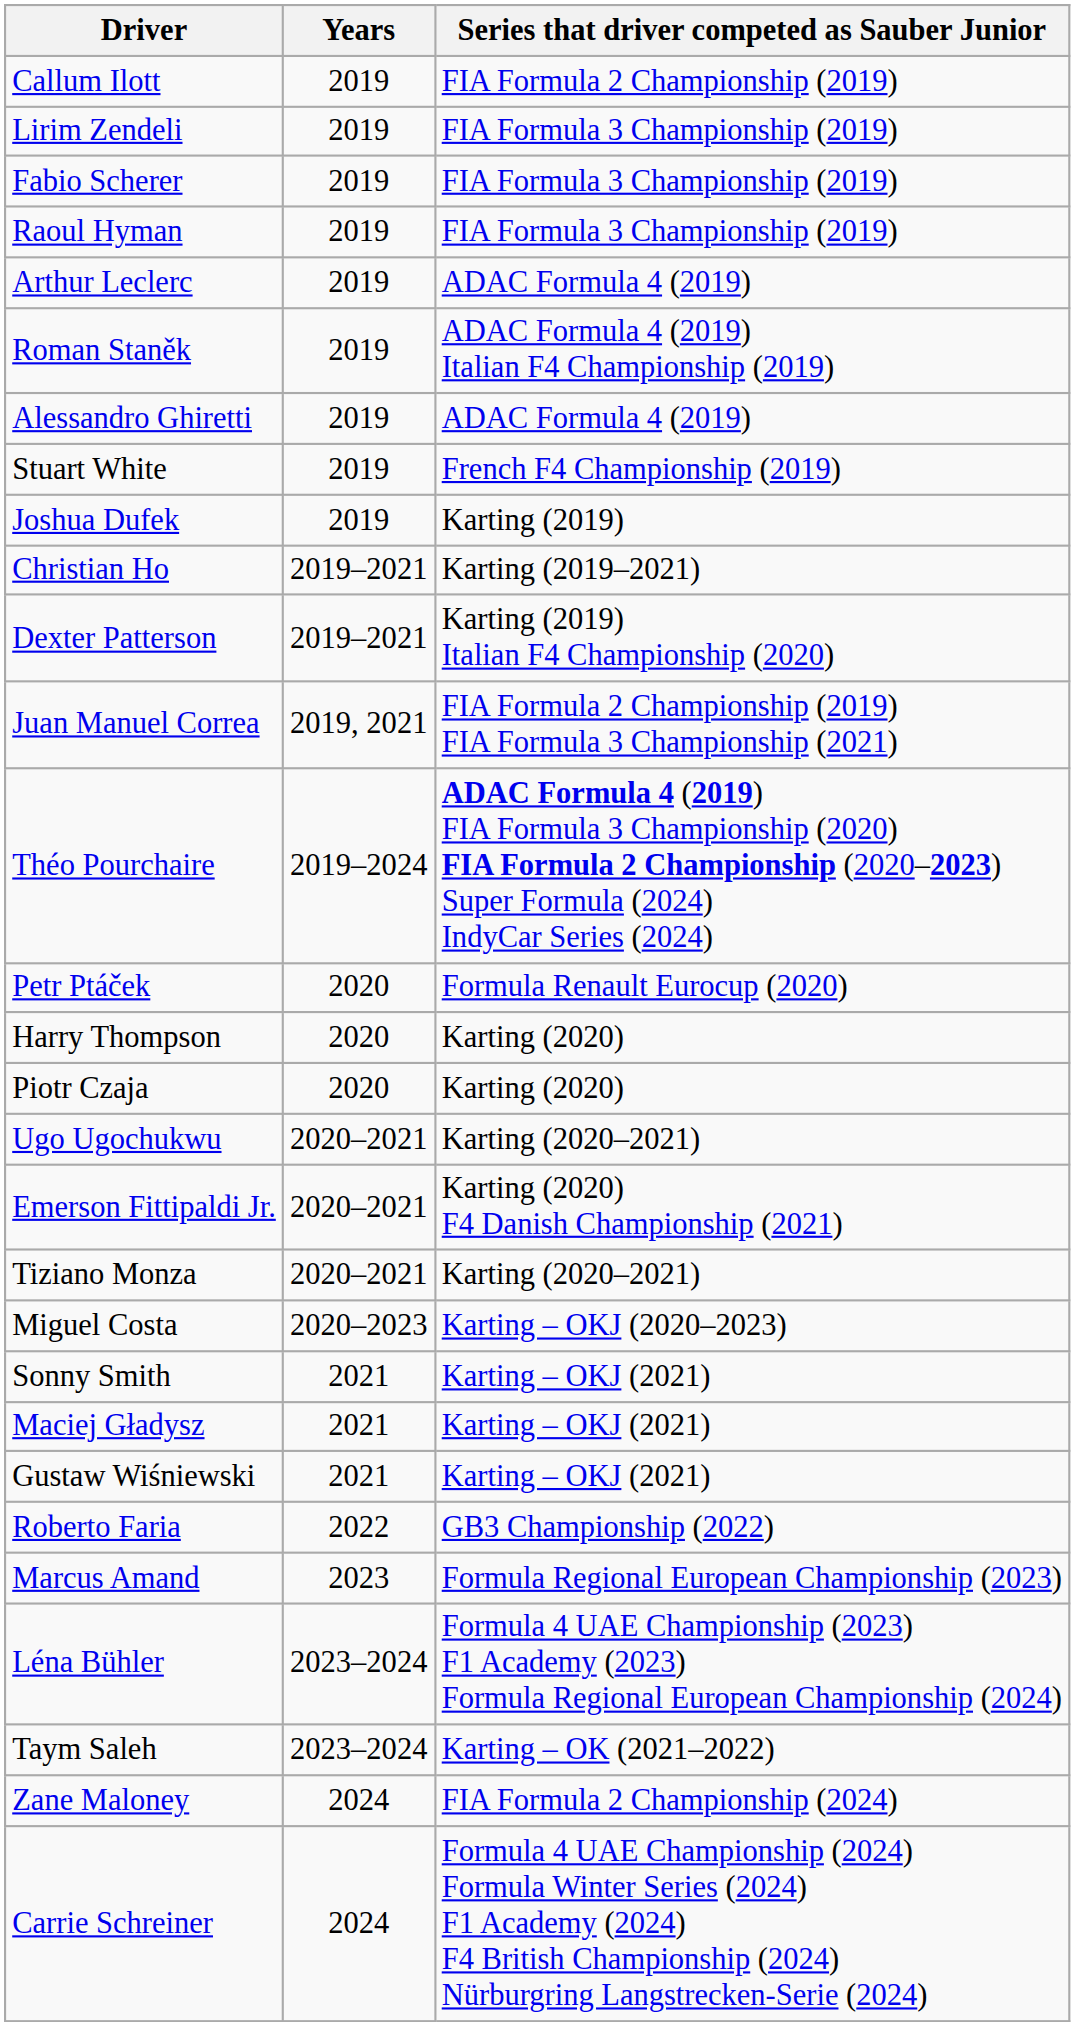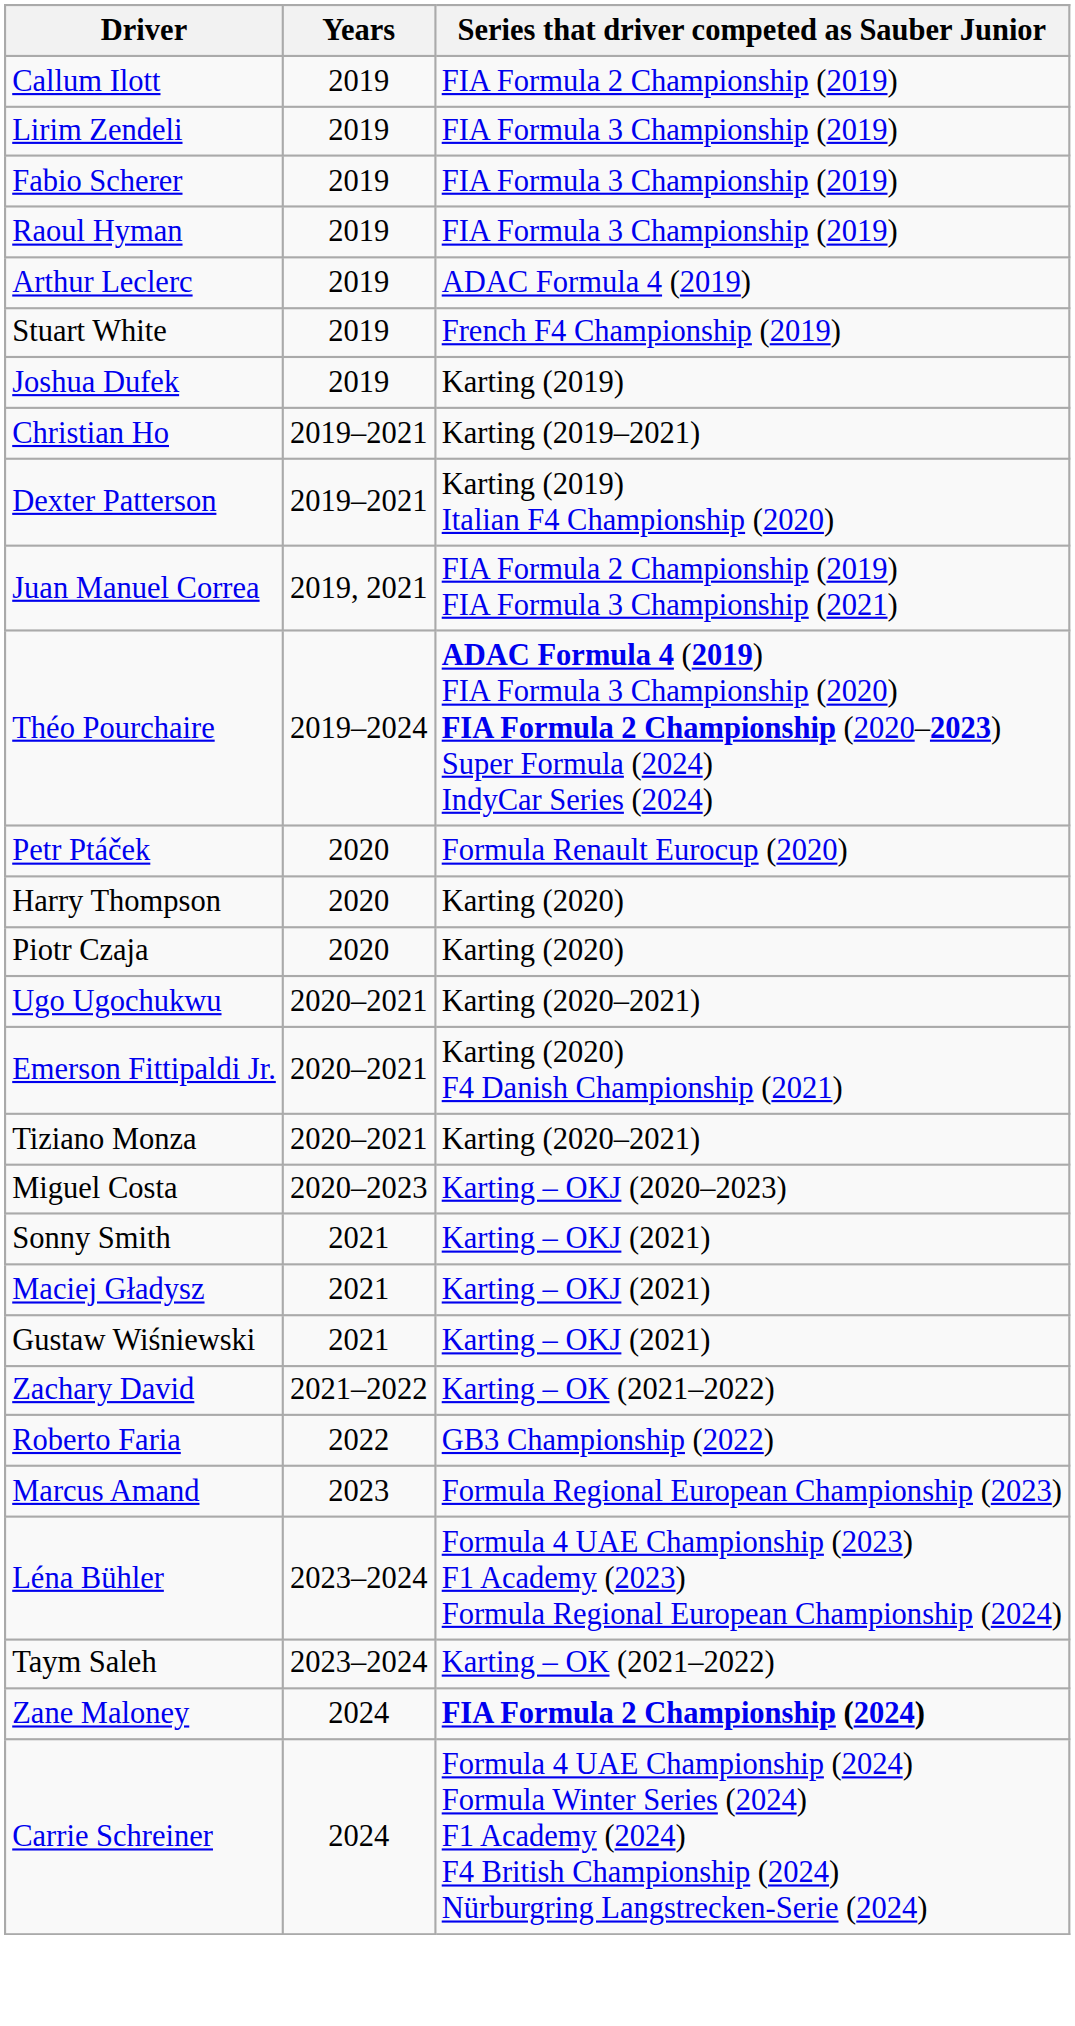 <table class="wikitable sortable" style="font-size: 90%;">
 <tr>
 <th>Driver</th>
 <th>Years</th>
 <th>Series that driver competed as Sauber Junior</th>
 </tr>
 <tr>
 <td> <a href='#'>Callum Ilott</a></td>
 <td align="center">2019</td>
 <td><a href='#'>FIA Formula 2 Championship</a> (<a href='#'>2019</a>)</td>
 </tr>
 <tr>
 <td> <a href='#'>Lirim Zendeli</a></td>
 <td align="center">2019</td>
 <td><a href='#'>FIA Formula 3 Championship</a> (<a href='#'>2019</a>)</td>
 </tr>
 <tr>
 <td> <a href='#'>Fabio Scherer</a></td>
 <td align="center">2019</td>
 <td><a href='#'>FIA Formula 3 Championship</a> (<a href='#'>2019</a>)</td>
 </tr>
 <tr>
 <td> <a href='#'>Raoul Hyman</a></td>
 <td align="center">2019</td>
 <td><a href='#'>FIA Formula 3 Championship</a> (<a href='#'>2019</a>)</td>
 </tr>
 <tr>
 <td> <a href='#'>Arthur Leclerc</a></td>
-<td align="center">2019</td>
-<td><a href='#'>ADAC Formula 4</a> (<a href='#'>2019</a>)</td>
-</tr>
-<tr>
-<td> <a href='#'>Roman Staněk</a></td>
-<td align="center">2019</td>
-<td><a href='#'>ADAC Formula 4</a> (<a href='#'>2019</a>)<br><a href='#'>Italian F4 Championship</a> (<a href='#'>2019</a>)</td>
-</tr>
-<tr>
-<td> <a href='#'>Alessandro Ghiretti</a></td>
 <td align="center">2019</td>
 <td><a href='#'>ADAC Formula 4</a> (<a href='#'>2019</a>)</td>
 </tr>
 <tr>
 <td> Stuart White</td>
 <td align="center">2019</td>
 <td><a href='#'>French F4 Championship</a> (<a href='#'>2019</a>)</td>
 </tr>
 <tr>
 <td> <a href='#'>Joshua Dufek</a></td>
 <td align="center">2019</td>
 <td>Karting (2019)</td>
 </tr>
 <tr>
 <td> <a href='#'>Christian Ho</a></td>
 <td align="center">2019–2021</td>
 <td>Karting (2019–2021)</td>
 </tr>
 <tr>
 <td> <a href='#'>Dexter Patterson</a></td>
 <td align="center">2019–2021</td>
 <td>Karting (2019)<br><a href='#'>Italian F4 Championship</a> (<a href='#'>2020</a>)</td>
 </tr>
 <tr>
 <td> <a href='#'>Juan Manuel Correa</a></td>
 <td align="center">2019, 2021</td>
 <td><a href='#'>FIA Formula 2 Championship</a> (<a href='#'>2019</a>)<br><a href='#'>FIA Formula 3 Championship</a> (<a href='#'>2021</a>)</td>
 </tr>
 <tr>
 <td> <a href='#'>Théo Pourchaire</a></td>
 <td align="center">2019–2024</td>
 <td><strong><a href='#'>ADAC Formula 4</a></strong> (<strong><a href='#'>2019</a></strong>)<br><a href='#'>FIA Formula 3 Championship</a> (<a href='#'>2020</a>)<br><strong><a href='#'>FIA Formula 2 Championship</a></strong> (<a href='#'>2020</a>–<strong><a href='#'>2023</a></strong>)<br><a href='#'>Super Formula</a> (<a href='#'>2024</a>)<br><a href='#'>IndyCar Series</a> (<a href='#'>2024</a>)</td>
 </tr>
 <tr>
 <td> <a href='#'>Petr Ptáček</a></td>
 <td align="center">2020</td>
 <td><a href='#'>Formula Renault Eurocup</a> (<a href='#'>2020</a>)</td>
 </tr>
 <tr>
 <td> Harry Thompson</td>
 <td align="center">2020</td>
 <td>Karting (2020)</td>
 </tr>
 <tr>
 <td> Piotr Czaja</td>
 <td align="center">2020</td>
 <td>Karting (2020)</td>
 </tr>
 <tr>
 <td> <a href='#'>Ugo Ugochukwu</a></td>
 <td align="center">2020–2021</td>
 <td>Karting (2020–2021)</td>
 </tr>
 <tr>
 <td> <a href='#'>Emerson Fittipaldi Jr.</a></td>
 <td align="center">2020–2021</td>
 <td>Karting (2020)<br><a href='#'>F4 Danish Championship</a> (<a href='#'>2021</a>)</td>
 </tr>
 <tr>
 <td> Tiziano Monza</td>
 <td align="center">2020–2021</td>
 <td>Karting (2020–2021)</td>
 </tr>
 <tr>
 <td> Miguel Costa</td>
 <td align="center">2020–2023</td>
 <td><a href='#'>Karting – OKJ</a> (2020–2023)</td>
 </tr>
 <tr>
 <td> Sonny Smith</td>
 <td align="center">2021</td>
 <td><a href='#'>Karting – OKJ</a> (2021)</td>
 </tr>
 <tr>
 <td> <a href='#'>Maciej Gładysz</a></td>
 <td align="center">2021</td>
 <td><a href='#'>Karting – OKJ</a> (2021)</td>
 </tr>
 <tr>
 <td> Gustaw Wiśniewski</td>
 <td align="center">2021</td>
 <td><a href='#'>Karting – OKJ</a> (2021)</td>
 </tr>
 <tr>
+<td> <a href='#'>Zachary David</a></td>
+<td align="center">2021–2022</td>
+<td><a href='#'>Karting – OK</a> (2021–2022)</td>
+</tr>
+<tr>
 <td> <a href='#'>Roberto Faria</a></td>
 <td align="center">2022</td>
 <td><a href='#'>GB3 Championship</a> (<a href='#'>2022</a>)</td>
 </tr>
 <tr>
 <td> <a href='#'>Marcus Amand</a></td>
 <td align="center">2023</td>
 <td><a href='#'>Formula Regional European Championship</a> (<a href='#'>2023</a>)</td>
 </tr>
 <tr>
 <td> <a href='#'>Léna Bühler</a></td>
 <td align="center">2023–2024</td>
 <td><a href='#'>Formula 4 UAE Championship</a> (<a href='#'>2023</a>)<br><a href='#'>F1 Academy</a> (<a href='#'>2023</a>)<br><a href='#'>Formula Regional European Championship</a> (<a href='#'>2024</a>)</td>
 </tr>
 <tr>
 <td> Taym Saleh</td>
 <td align="center">2023–2024</td>
 <td><a href='#'>Karting – OK</a> (2021–2022)</td>
 </tr>
 <tr>
 <td> <a href='#'>Zane Maloney</a></td>
 <td align="center">2024</td>
-<td><a href='#'>FIA Formula 2 Championship</a> (<a href='#'>2024</a>)</td>
+<td><strong><a href='#'>FIA Formula 2 Championship</a> (<a href='#'>2024</a>)</strong></td>
 </tr>
 <tr>
 <td> <a href='#'>Carrie Schreiner</a></td>
 <td align="center">2024</td>
 <td><a href='#'>Formula 4 UAE Championship</a> (<a href='#'>2024</a>)<br><a href='#'>Formula Winter Series</a> (<a href='#'>2024</a>)<br><a href='#'>F1 Academy</a> (<a href='#'>2024</a>)<br><a href='#'>F4 British Championship</a> (<a href='#'>2024</a>)<br><a href='#'>Nürburgring Langstrecken-Serie</a> (<a href='#'>2024</a>)</td>
 </tr>
 </table>
